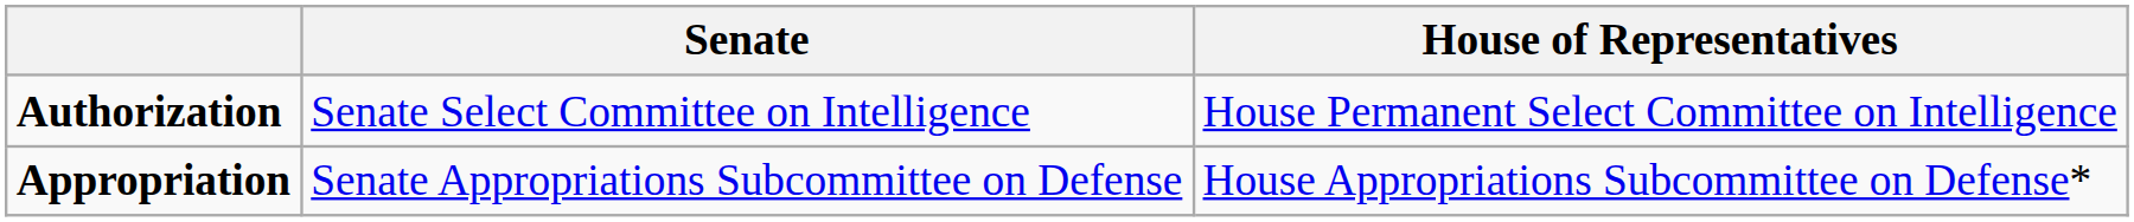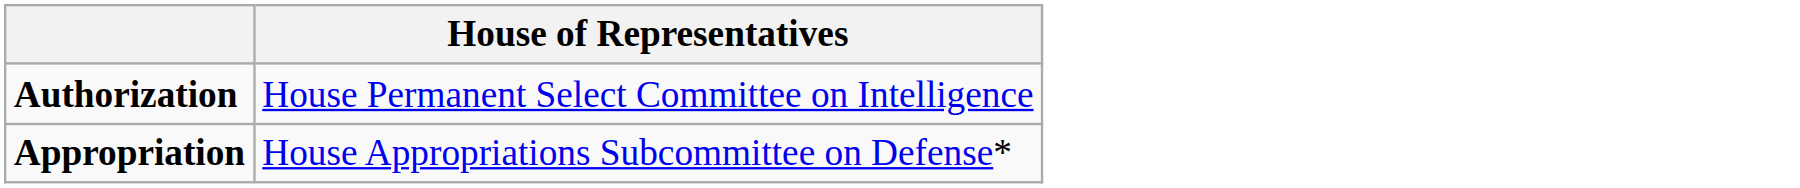 <table class="wikitable">
 <tr>
 <th></th>
-<th>Senate</th>
 <th>House of Representatives</th>
 </tr>
 <tr>
 <td><strong>Authorization</strong></td>
-<td><a href='#'>Senate Select Committee on Intelligence</a></td>
 <td><a href='#'>House Permanent Select Committee on Intelligence</a></td>
 </tr>
 <tr>
 <td><strong>Appropriation</strong></td>
-<td><a href='#'>Senate Appropriations Subcommittee on Defense</a></td>
 <td><a href='#'>House Appropriations Subcommittee on Defense</a>*</td>
 </tr>
 </table>
